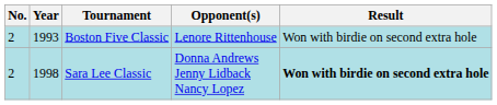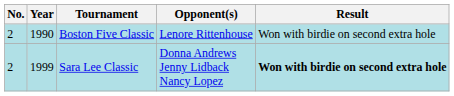 <table class="wikitable" style="font-size:95%;">
 <tr>
 <th>No.</th>
 <th>Year</th>
 <th>Tournament</th>
 <th>Opponent(s)</th>
 <th>Result</th>
 </tr>
 <tr style="background:#B0E0E6;">
 <td>2</td>
-<td>1993</td>
+<td>1990</td>
 <td><a href='#'>Boston Five Classic</a></td>
 <td> <a href='#'>Lenore Rittenhouse</a></td>
 <td>Won with birdie on second extra hole</td>
 </tr>
 <tr style="background:#B0E0E6;">
 <td>2</td>
-<td>1998</td>
+<td>1999</td>
 <td><a href='#'>Sara Lee Classic</a></td>
 <td> <a href='#'>Donna Andrews</a><br>  <a href='#'>Jenny Lidback</a><br> <a href='#'>Nancy Lopez</a></td>
 <td><strong>Won with birdie on second extra hole</strong></td>
 </tr>
 </table>
